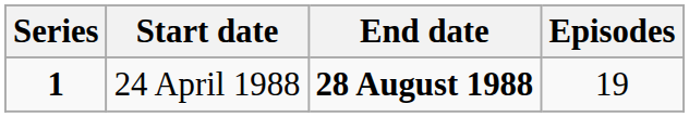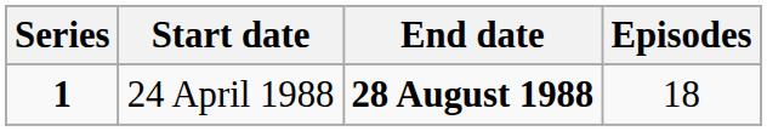 <table class="wikitable" style="text-align:center;">
 <tr>
 <th>Series</th>
 <th>Start date</th>
 <th>End date</th>
 <th>Episodes</th>
 </tr>
 <tr>
 <td><strong>1</strong></td>
 <td>24 April 1988</td>
 <td><strong>28 August 1988</strong></td>
-<td>19</td>
+<td>18</td>
 </tr>
 </table>
